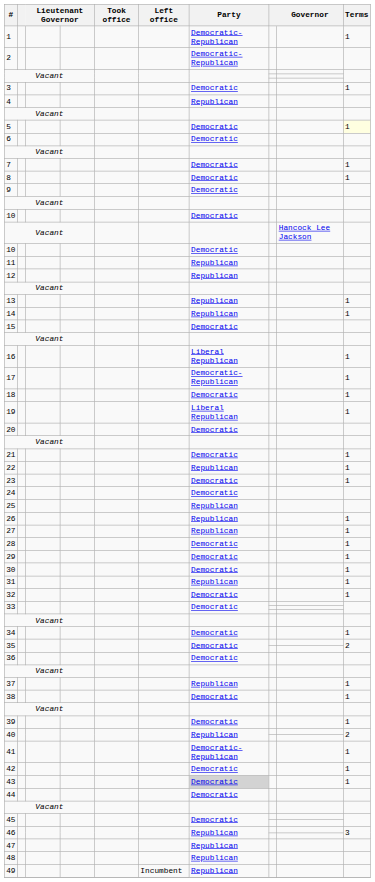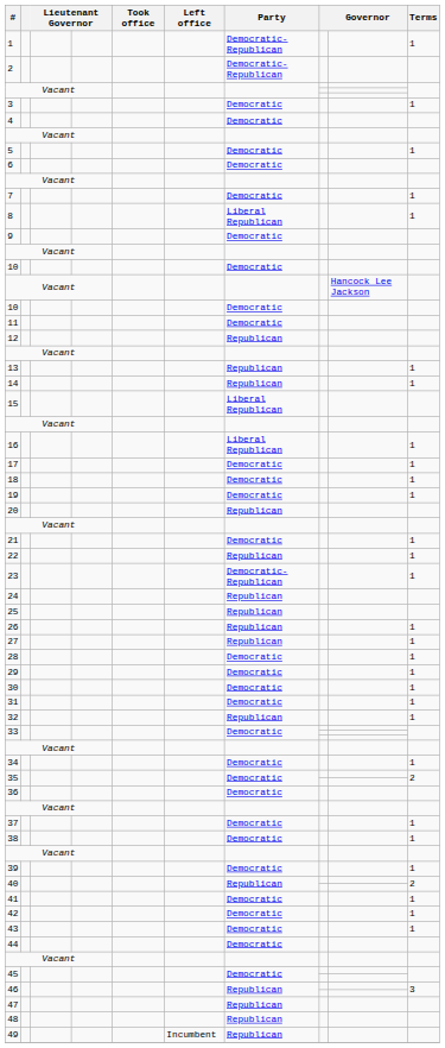 <table class="wikitable sortable sticky-header">
 <tr>
 <th>#</th>
 <th class=unsortable> </th>
 <th style="border-left-style:hidden;padding:0.1em 0em" colspan=2>Lieutenant Governor</th>
 <th>Took office</th>
 <th>Left office</th>
 <th>Party</th>
 <th class=unsortable> </th>
 <th style="border-left-style:hidden;padding:0.1em 0em">Governor</th>
 <th data-sort-type="number">Terms</th>
 </tr>
 <tr>
 <td>1</td>
 <td bgcolor=></td>
 <td></td>
 <td></td>
 <td></td>
 <td></td>
 <td><a href='#'>Democratic-Republican</a></td>
 <td bgcolor=></td>
 <td></td>
 <td>1</td>
 </tr>
 <tr>
 <td>2</td>
 <td bgcolor=></td>
 <td></td>
 <td></td>
 <td></td>
 <td></td>
 <td><a href='#'>Democratic-Republican</a></td>
 <td bgcolor=></td>
 <td></td>
 <td data-sort-value="0.5"></td>
 </tr>
 <tr>
 <td rowspan=3 colspan=4 align=center><em>Vacant</em></td>
 <td rowspan=3></td>
 <td rowspan=3></td>
 <td rowspan=3></td>
 <td bgcolor=></td>
 <td></td>
 <td rowspan=3 data-sort-value="0.5"></td>
 </tr>
 <tr>
 <td bgcolor=></td>
 <td></td>
 </tr>
 <tr>
 <td bgcolor=></td>
 <td></td>
 </tr>
 <tr>
 <td>3</td>
 <td bgcolor=></td>
 <td></td>
 <td></td>
 <td></td>
 <td></td>
 <td><a href='#'>Democratic</a></td>
 <td bgcolor=></td>
 <td></td>
 <td>1</td>
 </tr>
 <tr>
 <td>4</td>
 <td bgcolor=></td>
 <td></td>
 <td></td>
 <td></td>
 <td></td>
-<td><a href='#'>Republican</a></td>
+<td><a href='#'>Democratic</a></td>
 <td bgcolor=></td>
 <td></td>
 <td data-sort-value="0.5"></td>
 </tr>
 <tr>
 <td colspan=4 align=center><em>Vacant</em></td>
 <td></td>
 <td></td>
 <td></td>
 <td bgcolor=></td>
 <td></td>
 <td data-sort-value="0.5"></td>
 </tr>
 <tr>
 <td>5</td>
 <td bgcolor=></td>
 <td></td>
 <td></td>
 <td></td>
 <td></td>
 <td><a href='#'>Democratic</a></td>
 <td bgcolor=></td>
 <td></td>
-<td style="background: lightyellow;">1</td>
+<td>1</td>
 </tr>
 <tr>
 <td>6</td>
 <td bgcolor=></td>
 <td></td>
 <td></td>
 <td></td>
 <td></td>
 <td><a href='#'>Democratic</a></td>
 <td bgcolor=></td>
 <td></td>
 <td data-sort-value="0.5"></td>
 </tr>
 <tr>
 <td colspan=4 align=center><em>Vacant</em></td>
 <td></td>
 <td></td>
 <td></td>
 <td bgcolor=></td>
 <td></td>
 <td data-sort-value="0.5"></td>
 </tr>
 <tr>
 <td>7</td>
 <td bgcolor=></td>
 <td></td>
 <td></td>
 <td></td>
 <td></td>
 <td><a href='#'>Democratic</a></td>
 <td bgcolor=></td>
 <td></td>
 <td>1</td>
 </tr>
 <tr>
 <td>8</td>
 <td bgcolor=></td>
 <td></td>
 <td></td>
 <td></td>
 <td></td>
-<td><a href='#'>Democratic</a></td>
+<td><a href='#'>Liberal Republican</a></td>
 <td bgcolor=></td>
 <td></td>
 <td>1</td>
 </tr>
 <tr>
 <td>9</td>
 <td bgcolor=></td>
 <td></td>
 <td></td>
 <td></td>
 <td></td>
 <td><a href='#'>Democratic</a></td>
 <td bgcolor=></td>
 <td></td>
 <td data-sort-value="0.5"></td>
 </tr>
 <tr>
 <td colspan=4 align=center><em>Vacant</em></td>
 <td></td>
 <td></td>
 <td></td>
 <td bgcolor=></td>
 <td></td>
 <td data-sort-value="0.5"></td>
 </tr>
 <tr>
 <td>10</td>
 <td bgcolor=></td>
 <td></td>
 <td></td>
 <td></td>
 <td></td>
 <td><a href='#'>Democratic</a></td>
 <td bgcolor=></td>
 <td></td>
 <td data-sort-value="0.08"></td>
 </tr>
 <tr>
 <td colspan=4 align=center><em>Vacant</em></td>
 <td></td>
 <td></td>
 <td></td>
 <td bgcolor=></td>
 <td><a href='#'>Hancock Lee Jackson</a></td>
 <td data-sort-value="0.17"></td>
 </tr>
 <tr>
 <td>10</td>
 <td bgcolor=></td>
 <td></td>
 <td></td>
 <td></td>
 <td></td>
 <td><a href='#'>Democratic</a></td>
 <td bgcolor=></td>
 <td></td>
 <td data-sort-value="0.75"></td>
 </tr>
 <tr>
 <td>11</td>
 <td bgcolor=></td>
 <td></td>
 <td></td>
 <td></td>
 <td></td>
-<td><a href='#'>Republican</a></td>
+<td><a href='#'>Democratic</a></td>
 <td bgcolor=></td>
 <td></td>
 <td data-sort-value="0.17"></td>
 </tr>
 <tr>
 <td>12</td>
 <td bgcolor=></td>
 <td></td>
 <td></td>
 <td></td>
 <td></td>
 <td><a href='#'>Republican</a></td>
 <td bgcolor=></td>
 <td></td>
 <td data-sort-value="0.67"></td>
 </tr>
 <tr>
 <td colspan=4 align=center><em>Vacant</em></td>
 <td></td>
 <td></td>
 <td></td>
 <td bgcolor=></td>
 <td></td>
 <td data-sort-value="0.25"></td>
 </tr>
 <tr>
 <td>13</td>
 <td bgcolor=></td>
 <td></td>
 <td></td>
 <td></td>
 <td></td>
 <td><a href='#'>Republican</a></td>
 <td bgcolor=></td>
 <td></td>
 <td>1</td>
 </tr>
 <tr>
 <td>14</td>
 <td bgcolor=></td>
 <td></td>
 <td></td>
 <td></td>
 <td></td>
 <td><a href='#'>Republican</a></td>
 <td bgcolor=></td>
 <td></td>
 <td>1</td>
 </tr>
 <tr>
 <td>15</td>
 <td bgcolor=></td>
 <td></td>
 <td></td>
 <td></td>
 <td></td>
-<td><a href='#'>Democratic</a></td>
+<td><a href='#'>Liberal Republican</a></td>
 <td bgcolor=></td>
 <td></td>
 <td data-sort-value="0.5"></td>
 </tr>
 <tr>
 <td colspan=4 align=center><em>Vacant</em></td>
 <td></td>
 <td></td>
 <td></td>
 <td bgcolor=></td>
 <td></td>
 <td data-sort-value="0.5"></td>
 </tr>
 <tr>
 <td>16</td>
 <td bgcolor=></td>
 <td></td>
 <td></td>
 <td></td>
 <td></td>
 <td><a href='#'>Liberal Republican</a></td>
 <td bgcolor=></td>
 <td></td>
 <td>1</td>
 </tr>
 <tr>
 <td>17</td>
 <td bgcolor=></td>
 <td></td>
 <td></td>
 <td></td>
 <td></td>
-<td><a href='#'>Democratic-Republican</a></td>
+<td><a href='#'>Democratic</a></td>
 <td bgcolor=></td>
 <td></td>
 <td>1</td>
 </tr>
 <tr>
 <td>18</td>
 <td bgcolor=></td>
 <td></td>
 <td></td>
 <td></td>
 <td></td>
 <td><a href='#'>Democratic</a></td>
 <td bgcolor=></td>
 <td></td>
 <td>1</td>
 </tr>
 <tr>
 <td>19</td>
 <td bgcolor=></td>
 <td></td>
 <td></td>
 <td></td>
 <td></td>
-<td><a href='#'>Liberal Republican</a></td>
+<td><a href='#'>Democratic</a></td>
 <td bgcolor=></td>
 <td></td>
 <td>1</td>
 </tr>
 <tr>
 <td>20</td>
 <td bgcolor=></td>
 <td></td>
 <td></td>
 <td></td>
 <td></td>
-<td><a href='#'>Democratic</a></td>
+<td><a href='#'>Republican</a></td>
 <td bgcolor=></td>
 <td></td>
 <td data-sort-value="0.5"></td>
 </tr>
 <tr>
 <td colspan=4 align=center><em>Vacant</em></td>
 <td></td>
 <td></td>
 <td></td>
 <td bgcolor=></td>
 <td></td>
 <td data-sort-value="0.5"></td>
 </tr>
 <tr>
 <td>21</td>
 <td bgcolor=></td>
 <td></td>
 <td></td>
 <td></td>
 <td></td>
 <td><a href='#'>Democratic</a></td>
 <td bgcolor=></td>
 <td></td>
 <td>1</td>
 </tr>
 <tr>
 <td>22</td>
 <td bgcolor=></td>
 <td></td>
 <td></td>
 <td></td>
 <td></td>
 <td><a href='#'>Republican</a></td>
 <td bgcolor=></td>
 <td></td>
 <td>1</td>
 </tr>
 <tr>
 <td>23</td>
 <td bgcolor=></td>
 <td></td>
 <td></td>
 <td></td>
 <td></td>
-<td><a href='#'>Democratic</a></td>
+<td><a href='#'>Democratic-Republican</a></td>
 <td bgcolor=></td>
 <td></td>
 <td>1</td>
 </tr>
 <tr>
 <td>24</td>
 <td bgcolor=></td>
 <td></td>
 <td></td>
 <td></td>
 <td></td>
-<td><a href='#'>Democratic</a></td>
+<td><a href='#'>Republican</a></td>
 <td bgcolor=></td>
 <td></td>
 <td data-sort-value="0.5"></td>
 </tr>
 <tr>
 <td>25</td>
 <td bgcolor=></td>
 <td></td>
 <td></td>
 <td></td>
 <td></td>
 <td><a href='#'>Republican</a></td>
 <td bgcolor=></td>
 <td></td>
 <td data-sort-value="0.5"></td>
 </tr>
 <tr>
 <td>26</td>
 <td bgcolor=></td>
 <td></td>
 <td></td>
 <td></td>
 <td></td>
 <td><a href='#'>Republican</a></td>
 <td bgcolor=></td>
 <td></td>
 <td>1</td>
 </tr>
 <tr>
 <td>27</td>
 <td bgcolor=></td>
 <td></td>
 <td></td>
 <td></td>
 <td></td>
 <td><a href='#'>Republican</a></td>
 <td bgcolor=></td>
 <td></td>
 <td>1</td>
 </tr>
 <tr>
 <td>28</td>
 <td bgcolor=></td>
 <td></td>
 <td></td>
 <td></td>
 <td></td>
 <td><a href='#'>Democratic</a></td>
 <td bgcolor=></td>
 <td></td>
 <td>1</td>
 </tr>
 <tr>
 <td>29</td>
 <td bgcolor=></td>
 <td></td>
 <td></td>
 <td></td>
 <td></td>
 <td><a href='#'>Democratic</a></td>
 <td bgcolor=></td>
 <td></td>
 <td>1</td>
 </tr>
 <tr>
 <td>30</td>
 <td bgcolor=></td>
 <td></td>
 <td></td>
 <td></td>
 <td></td>
 <td><a href='#'>Democratic</a></td>
 <td bgcolor=></td>
 <td></td>
 <td>1</td>
 </tr>
 <tr>
 <td>31</td>
 <td bgcolor=></td>
 <td></td>
 <td></td>
 <td></td>
 <td></td>
-<td><a href='#'>Republican</a></td>
+<td><a href='#'>Democratic</a></td>
 <td bgcolor=></td>
 <td></td>
 <td>1</td>
 </tr>
 <tr>
 <td>32</td>
 <td bgcolor=></td>
 <td></td>
 <td></td>
 <td></td>
 <td></td>
-<td><a href='#'>Democratic</a></td>
+<td><a href='#'>Republican</a></td>
 <td bgcolor=></td>
 <td></td>
 <td>1</td>
 </tr>
 <tr>
 <td rowspan=3>33</td>
 <td rowspan=3 bgcolor=></td>
 <td rowspan=3></td>
 <td rowspan=3></td>
 <td rowspan=3></td>
 <td rowspan=3></td>
 <td rowspan=3><a href='#'>Democratic</a></td>
 <td bgcolor=></td>
 <td></td>
 <td rowspan=3 data-sort-value="2.5"></td>
 </tr>
 <tr>
 <td bgcolor=></td>
 <td></td>
 </tr>
 <tr>
 <td bgcolor=></td>
 <td></td>
 </tr>
 <tr>
 <td colspan=4 align=center><em>Vacant</em></td>
 <td></td>
 <td></td>
 <td></td>
 <td bgcolor=></td>
 <td></td>
 <td data-sort-value="0.5"></td>
 </tr>
 <tr>
 <td>34</td>
 <td bgcolor=></td>
 <td></td>
 <td></td>
 <td></td>
 <td></td>
 <td><a href='#'>Democratic</a></td>
 <td bgcolor=></td>
 <td></td>
 <td>1</td>
 </tr>
 <tr>
 <td rowspan=2>35</td>
 <td rowspan=2 bgcolor=></td>
 <td rowspan=2></td>
 <td rowspan=2></td>
 <td rowspan=2></td>
 <td rowspan=2></td>
 <td rowspan=2><a href='#'>Democratic</a></td>
 <td bgcolor=></td>
 <td></td>
 <td rowspan=2>2</td>
 </tr>
 <tr>
 <td bgcolor=></td>
 <td></td>
 </tr>
 <tr>
 <td>36</td>
 <td bgcolor=></td>
 <td></td>
 <td></td>
 <td></td>
 <td></td>
 <td><a href='#'>Democratic</a></td>
 <td bgcolor=></td>
 <td></td>
 <td data-sort-value="0.5"></td>
 </tr>
 <tr>
 <td colspan=4 align=center><em>Vacant</em></td>
 <td></td>
 <td></td>
 <td></td>
 <td bgcolor=></td>
 <td></td>
 <td data-sort-value="0.5"></td>
 </tr>
 <tr>
 <td>37</td>
 <td bgcolor=></td>
 <td></td>
 <td></td>
 <td></td>
 <td></td>
-<td><a href='#'>Republican</a></td>
+<td><a href='#'>Democratic</a></td>
 <td bgcolor=></td>
 <td></td>
 <td>1</td>
 </tr>
 <tr>
 <td>38</td>
 <td bgcolor=></td>
 <td></td>
 <td></td>
 <td></td>
 <td></td>
 <td><a href='#'>Democratic</a></td>
 <td bgcolor=></td>
 <td></td>
 <td>1</td>
 </tr>
 <tr>
 <td colspan=4 align=center><em>Vacant</em></td>
 <td></td>
 <td></td>
 <td></td>
 <td bgcolor=></td>
 <td></td>
 <td data-sort-value="0.02"> </td>
 </tr>
 <tr>
 <td>39</td>
 <td bgcolor=></td>
 <td></td>
 <td></td>
 <td></td>
 <td></td>
 <td><a href='#'>Democratic</a></td>
 <td bgcolor=></td>
 <td></td>
 <td>1</td>
 </tr>
 <tr>
 <td rowspan=2>40</td>
 <td rowspan=2 bgcolor=></td>
 <td rowspan=2></td>
 <td rowspan=2></td>
 <td rowspan=2></td>
 <td rowspan=2></td>
 <td rowspan=2><a href='#'>Republican</a></td>
 <td bgcolor=></td>
 <td></td>
 <td rowspan=2>2</td>
 </tr>
 <tr>
 <td bgcolor=></td>
 <td></td>
 </tr>
 <tr>
 <td>41</td>
 <td bgcolor=></td>
 <td></td>
 <td></td>
 <td></td>
 <td></td>
-<td><a href='#'>Democratic-Republican</a></td>
+<td><a href='#'>Democratic</a></td>
 <td bgcolor=></td>
 <td></td>
 <td>1</td>
 </tr>
 <tr>
 <td>42</td>
 <td bgcolor=></td>
 <td></td>
 <td></td>
 <td></td>
 <td></td>
 <td><a href='#'>Democratic</a></td>
 <td bgcolor=></td>
 <td></td>
 <td>1</td>
 </tr>
 <tr>
 <td>43</td>
 <td bgcolor=></td>
 <td></td>
 <td></td>
 <td></td>
 <td></td>
-<td style="background: lightgrey;"><a href='#'>Democratic</a></td>
+<td><a href='#'>Democratic</a></td>
 <td bgcolor=></td>
 <td></td>
 <td>1</td>
 </tr>
 <tr>
 <td>44</td>
 <td bgcolor=></td>
 <td></td>
 <td></td>
 <td></td>
 <td></td>
 <td><a href='#'>Democratic</a></td>
 <td bgcolor=></td>
 <td></td>
 <td data-sort-value="0.33"></td>
 </tr>
 <tr>
 <td colspan=4 align=center><em>Vacant</em></td>
 <td></td>
 <td></td>
 <td></td>
 <td bgcolor=></td>
 <td></td>
 <td data-sort-value="0.33"></td>
 </tr>
 <tr>
 <td rowspan=2>45</td>
 <td rowspan=2 bgcolor=></td>
 <td rowspan=2></td>
 <td rowspan=2></td>
 <td rowspan=2></td>
 <td rowspan=2></td>
 <td rowspan=2><a href='#'>Democratic</a></td>
 <td bgcolor=></td>
 <td></td>
 <td rowspan=2 data-sort-value="1.33"></td>
 </tr>
 <tr>
 <td bgcolor=></td>
 <td></td>
 </tr>
 <tr>
 <td rowspan=2>46</td>
 <td rowspan=2 bgcolor=></td>
 <td rowspan=2></td>
 <td rowspan=2></td>
 <td rowspan=2></td>
 <td rowspan=2></td>
 <td rowspan=2><a href='#'>Republican</a></td>
 <td bgcolor=></td>
 <td></td>
 <td rowspan=2>3</td>
 </tr>
 <tr>
 <td bgcolor=></td>
 <td></td>
 </tr>
 <tr>
 <td>47</td>
 <td bgcolor=></td>
 <td></td>
 <td></td>
 <td></td>
 <td></td>
 <td><a href='#'>Republican</a></td>
 <td bgcolor=></td>
 <td></td>
 <td data-sort-value="0.33"></td>
 </tr>
 <tr>
 <td>48</td>
 <td bgcolor=></td>
 <td></td>
 <td></td>
 <td></td>
 <td></td>
 <td><a href='#'>Republican</a></td>
 <td bgcolor=></td>
 <td></td>
 <td data-sort-value="1.67"></td>
 </tr>
 <tr>
 <td>49</td>
 <td bgcolor=></td>
 <td></td>
 <td></td>
 <td></td>
 <td>Incumbent</td>
 <td><a href='#'>Republican</a></td>
 <td bgcolor=></td>
 <td></td>
 <td></td>
 </tr>
 <tr>
 </tr>
 </table>
